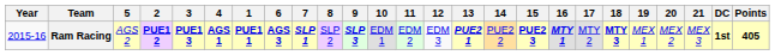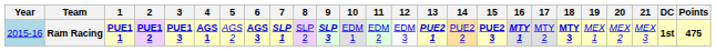 <table class="wikitable" style="text-align:center; font-size:85%">
 <tr>
 <th>Year</th>
 <th>Team</th>
-<th>5</th>
+<th>1</th>
 <th>2</th>
 <th>3</th>
 <th>4</th>
-<th>1</th>
+<th>5</th>
 <th>6</th>
 <th>7</th>
 <th>8</th>
 <th>9</th>
 <th>10</th>
 <th>11</th>
 <th>12</th>
 <th>13</th>
 <th>14</th>
 <th>15</th>
 <th>16</th>
 <th>17</th>
 <th>18</th>
 <th>19</th>
 <th>20</th>
 <th>21</th>
 <th>DC</th>
 <th>Points</th>
 </tr>
 <tr>
-<td nowrap><a href='#'>2015-16</a></td>
+<td nowrap style="background: lightblue;"><a href='#'>2015-16</a></td>
 <th nowrap>Ram Racing</th>
-<td style="background:#FFFFBF"><em><a href='#'>AGS<br>2</a></em><br></td>
+<td style="background:#FFFFBF"><strong><a href='#'>PUE1<br>1</a></strong><br></td>
 <td style="background:#EFCFFF"><strong><a href='#'>PUE1<br>2</a><br></strong></td>
 <td style="background:#FFFFBF"><strong><a href='#'>PUE1<br>3</a></strong><br></td>
 <td style="background:#FFFFBF"><strong><a href='#'>AGS<br>1</a></strong><br></td>
-<td style="background:#FFFFBF"><strong><a href='#'>PUE1<br>1</a></strong><br></td>
+<td style="background:#FFFFBF"><em><a href='#'>AGS<br>2</a></em><br></td>
 <td style="background:#FFFFBF"><strong><a href='#'>AGS<br>3</a></strong><br></td>
 <td style="background:#FFFFBF"><strong><em><a href='#'>SLP<br>1</a></em></strong><br></td>
 <td style="background:#EFCFFF"><a href='#'>SLP<br>2</a><br></td>
 <td style="background:#DFFFDF"><strong><em><a href='#'>SLP<br>3</a></em></strong><br></td>
 <td style="background:#DFDFDF"><a href='#'>EDM<br>1</a><br></td>
 <td style="background:#DFFFDF"><a href='#'>EDM<br>2</a><br></td>
 <td style="background:#"><a href='#'>EDM<br>3</a><br></td>
 <td style="background:#FFFFBF"><strong><em><a href='#'>PUE2<br>1</a></em></strong><br></td>
 <td style="background:#FFDF9F"><a href='#'>PUE2<br>2</a><br></td>
 <td style="background:#FFFFBF"><strong><a href='#'>PUE2<br>3</a></strong><br></td>
 <td style="background:#DFDFDF"><strong><em><a href='#'>MTY<br>1</a></em></strong><br></td>
 <td style="background:#DFDFDF"><a href='#'>MTY<br>2</a><br></td>
 <td style="background:#FFFFBF"><strong><a href='#'>MTY<br>3</a></strong><br></td>
 <td style="background:#FFFFBF"><em><a href='#'>MEX<br>1</a></em><br></td>
 <td style="background:#FFFFBF"><em><a href='#'>MEX<br>2</a></em><br></td>
 <td style="background:#FFFFBF"><em><a href='#'>MEX<br>3</a></em><br></td>
 <th style="background:#FFFFBF">1st</th>
-<th style="background:#FFFFBF">405</th>
+<th style="background:#FFFFBF">475</th>
 </tr>
 </table>
